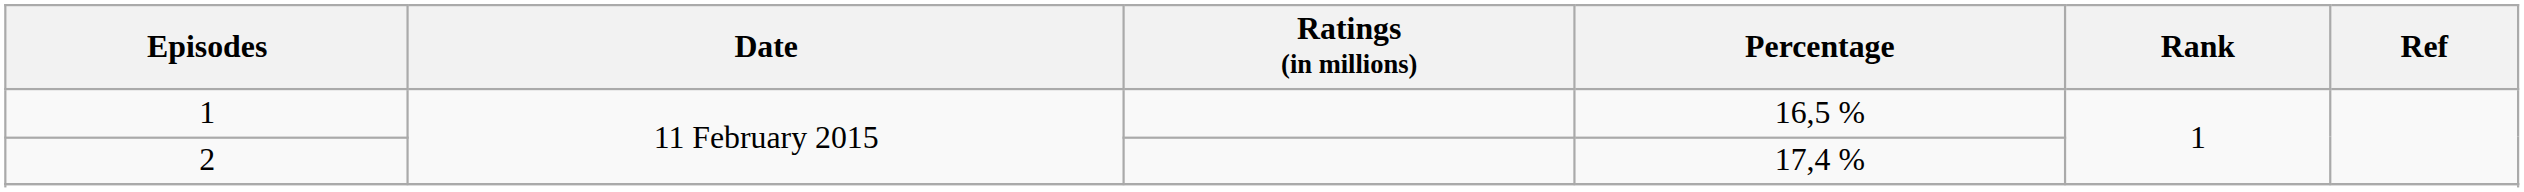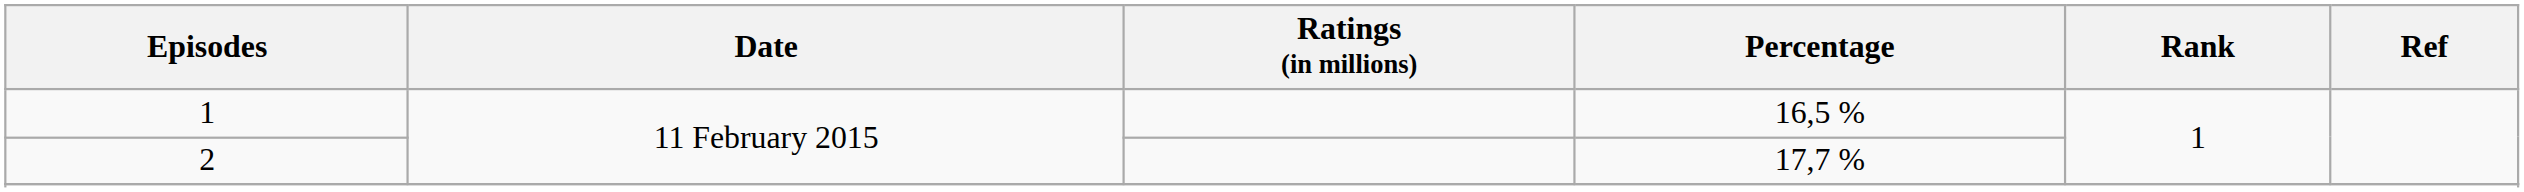 <table class="wikitable" style="text-align:center; line-height:15px; font-size:90%; margin:1em auto;" width=90%>
 <tr>
 <th>Episodes</th>
 <th>Date</th>
 <th>Ratings<br><small>(in millions)</small></th>
 <th>Percentage</th>
 <th>Rank</th>
 <th>Ref</th>
 </tr>
 <tr>
 <td>1</td>
 <td rowspan=2>11 February 2015</td>
 <td><span></span></td>
 <td><span>16,5 %</span></td>
 <td rowspan="2">1</td>
 <td rowspan=2></td>
 </tr>
 <tr>
 <td>2</td>
 <td><span></span></td>
-<td><span>17,4 %</span></td>
+<td><span>17,7 %</span></td>
 </tr>
 <tr>
 </tr>
 <tr>
 </tr>
 </table>
